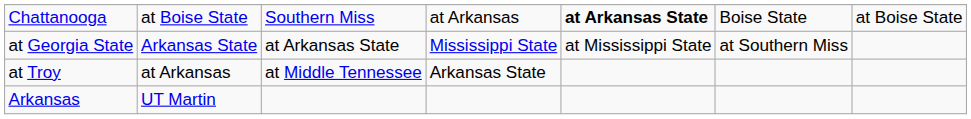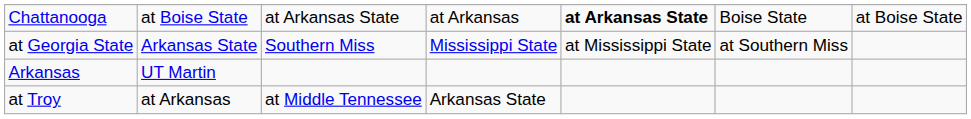 <table class="wikitable">
 <tr>
 </tr>
 <tr>
 <td><a href='#'>Chattanooga</a></td>
 <td>at <a href='#'>Boise State</a></td>
-<td><a href='#'>Southern Miss</a></td>
+<td>at Arkansas State</td>
 <td>at Arkansas</td>
 <td><strong>at Arkansas State</strong></td>
 <td>Boise State</td>
 <td>at Boise State</td>
 </tr>
 <tr>
 <td>at <a href='#'>Georgia State</a></td>
 <td><a href='#'>Arkansas State</a></td>
-<td>at Arkansas State</td>
+<td><a href='#'>Southern Miss</a></td>
 <td><a href='#'>Mississippi State</a></td>
 <td>at Mississippi State</td>
 <td>at Southern Miss</td>
+<td></td>
+</tr>
+<tr>
+<td><a href='#'>Arkansas</a></td>
+<td><a href='#'>UT Martin</a></td>
+<td></td>
+<td></td>
+<td></td>
+<td></td>
 <td></td>
 </tr>
 <tr>
 <td>at <a href='#'>Troy</a></td>
 <td>at Arkansas</td>
 <td>at <a href='#'>Middle Tennessee</a></td>
 <td>Arkansas State</td>
 <td></td>
 <td></td>
 <td></td>
 </tr>
-<tr>
-<td><a href='#'>Arkansas</a></td>
-<td><a href='#'>UT Martin</a></td>
-<td></td>
-<td></td>
-<td></td>
-<td></td>
-<td></td>
-</tr>
 </table>
